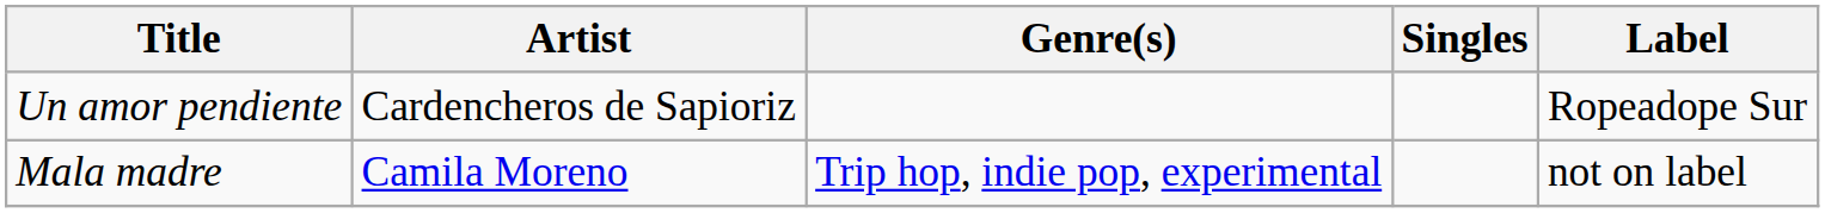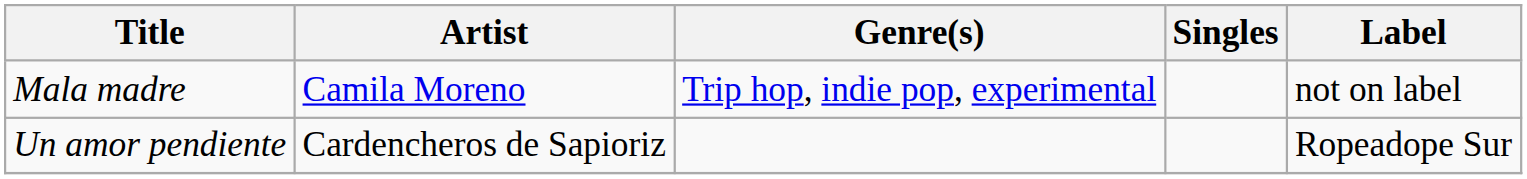 <table class="wikitable sortable" style="text-align: left;">
 <tr>
 <th>Title</th>
 <th>Artist</th>
 <th>Genre(s)</th>
 <th>Singles</th>
 <th>Label</th>
 </tr>
 <tr>
+<td><em>Mala madre</em></td>
+<td><a href='#'>Camila Moreno</a></td>
+<td><a href='#'>Trip hop</a>, <a href='#'>indie pop</a>, <a href='#'>experimental</a></td>
+<td></td>
+<td>not on label</td>
+</tr>
+<tr>
 <td><em>Un amor pendiente</em></td>
 <td>Cardencheros de Sapioriz</td>
 <td></td>
 <td></td>
 <td>Ropeadope Sur</td>
 </tr>
 <tr>
-<td><em>Mala madre</em></td>
-<td><a href='#'>Camila Moreno</a></td>
-<td><a href='#'>Trip hop</a>, <a href='#'>indie pop</a>, <a href='#'>experimental</a></td>
-<td></td>
-<td>not on label</td>
-</tr>
-<tr>
 </tr>
 </table>
